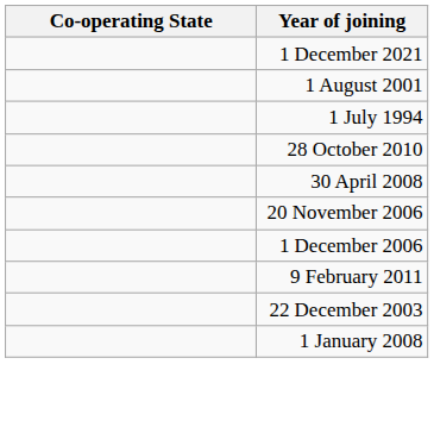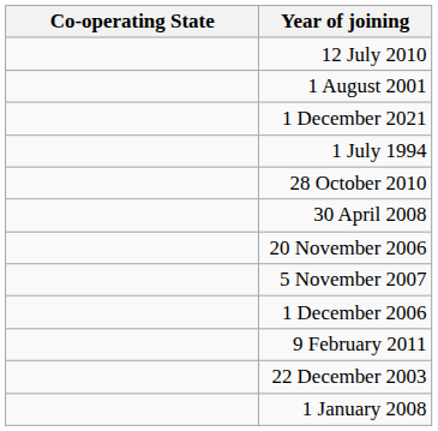 <table class="sortable wikitable mw-collapsible mw-collapsed">
 <tr>
 <th style="width:12em;">Co-operating State</th>
 <th style="width:8em;">Year of joining</th>
 </tr>
 <tr>
 <td></td>
-<td align="right">1 December 2021</td>
+<td align="right">12 July 2010</td>
 </tr>
 <tr>
 <td></td>
 <td align="right">1 August 2001</td>
+</tr>
+<tr>
+<td></td>
+<td align="right">1 December 2021</td>
 </tr>
 <tr>
 <td></td>
 <td align="right">1 July 1994</td>
 </tr>
 <tr>
 <td></td>
 <td align="right">28 October 2010</td>
 </tr>
 <tr>
 <td></td>
 <td align="right">30 April 2008</td>
 </tr>
 <tr>
 <td></td>
 <td align="right">20 November 2006</td>
 </tr>
 <tr>
 <td></td>
+<td align="right">5 November 2007</td>
+</tr>
+<tr>
+<td></td>
 <td align="right">1 December 2006</td>
 </tr>
 <tr>
 <td></td>
 <td align="right">9 February 2011</td>
 </tr>
 <tr>
 <td></td>
 <td align="right">22 December 2003</td>
 </tr>
 <tr>
 <td></td>
 <td align="right">1 January 2008</td>
 </tr>
 </table>
